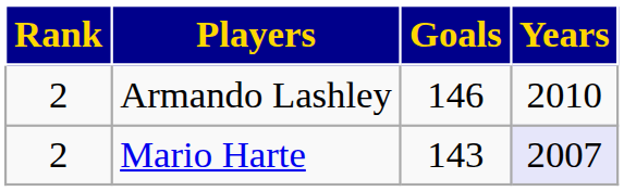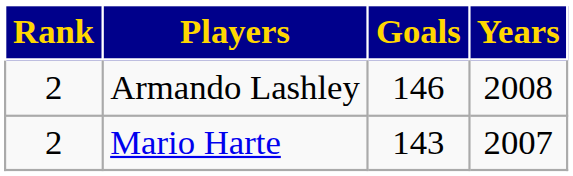 <table class="wikitable" style="text-align:center;">
 <tr>
 <th style="background:darkblue; color:gold; border:1px solid white;">Rank</th>
 <th style="background:darkblue; color:gold; border:1px solid white;">Players</th>
 <th style="background:darkblue; color:gold; border:1px solid white;">Goals</th>
 <th style="background:darkblue; color:gold; border:1px solid white;">Years</th>
 </tr>
 <tr>
 <td>2</td>
 <td align=left> Armando Lashley</td>
 <td>146</td>
-<td>2010</td>
+<td>2008</td>
 </tr>
 <tr>
 <td>2</td>
 <td align=left> <a href='#'>Mario Harte</a></td>
 <td>143</td>
-<td style="background: lavender;">2007</td>
+<td>2007</td>
 </tr>
 </table>
